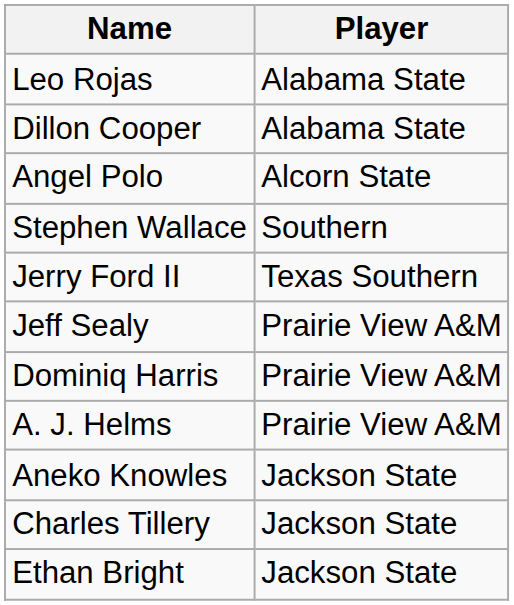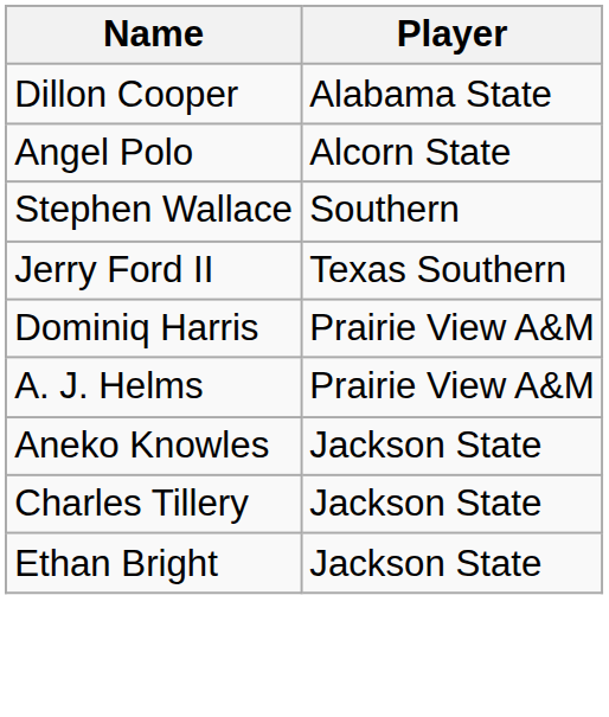 <table class=wikitable>
 <tr>
 <th>Name</th>
 <th>Player</th>
-</tr>
-<tr>
-<td>Leo Rojas</td>
-<td>Alabama State</td>
 </tr>
 <tr>
 <td>Dillon Cooper</td>
 <td>Alabama State</td>
 </tr>
 <tr>
 <td>Angel Polo</td>
 <td>Alcorn State</td>
 </tr>
 <tr>
 <td>Stephen Wallace</td>
 <td>Southern</td>
 </tr>
 <tr>
 <td>Jerry Ford II</td>
 <td>Texas Southern</td>
-</tr>
-<tr>
-<td>Jeff Sealy</td>
-<td>Prairie View A&M</td>
 </tr>
 <tr>
 <td>Dominiq Harris</td>
 <td>Prairie View A&M</td>
 </tr>
 <tr>
 <td>A. J. Helms</td>
 <td>Prairie View A&M</td>
 </tr>
 <tr>
 <td>Aneko Knowles</td>
 <td>Jackson State</td>
 </tr>
 <tr>
 <td>Charles Tillery</td>
 <td>Jackson State</td>
 </tr>
 <tr>
 <td>Ethan Bright</td>
 <td>Jackson State</td>
 </tr>
 </table>
